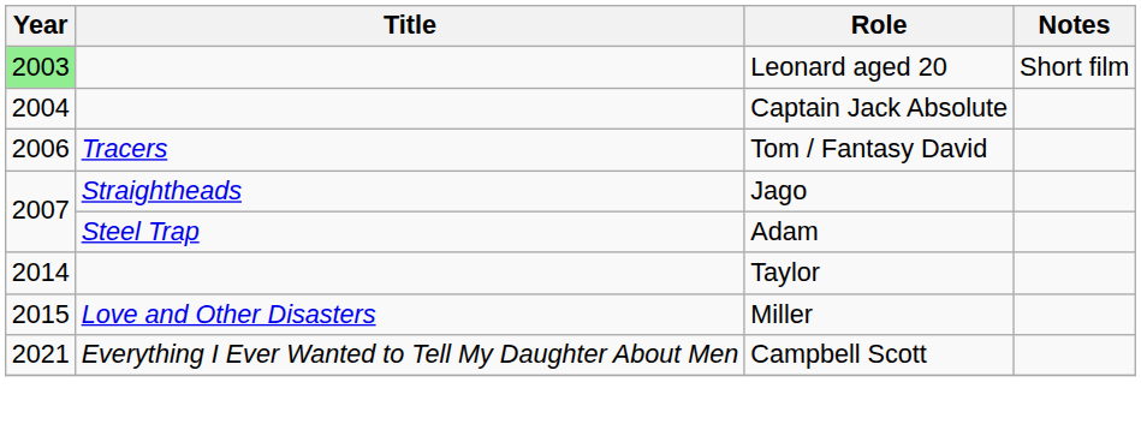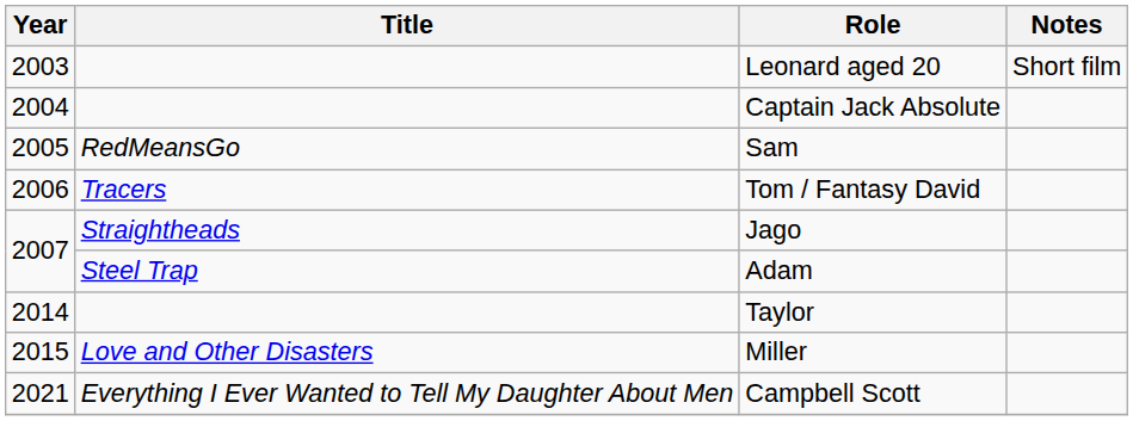 <table class="wikitable sortable">
 <tr>
 <th>Year</th>
 <th>Title</th>
 <th>Role</th>
 <th class="unsortable">Notes</th>
 </tr>
 <tr>
-<td style="background: lightgreen;">2003</td>
+<td>2003</td>
 <td><em></em></td>
 <td>Leonard aged 20</td>
 <td>Short film</td>
 </tr>
 <tr>
 <td>2004</td>
 <td><em></em></td>
 <td>Captain Jack Absolute</td>
+<td></td>
+</tr>
+<tr>
+<td>2005</td>
+<td><em>RedMeansGo</em></td>
+<td>Sam</td>
 <td></td>
 </tr>
 <tr>
 <td>2006</td>
 <td><em><a href='#'>Tracers</a></em></td>
 <td>Tom / Fantasy David</td>
 <td></td>
 </tr>
 <tr>
 <td rowspan="2">2007</td>
 <td><em><a href='#'>Straightheads</a></em></td>
 <td>Jago</td>
 <td></td>
 </tr>
 <tr>
 <td><em><a href='#'>Steel Trap</a></em></td>
 <td>Adam</td>
 <td></td>
 </tr>
 <tr>
 <td>2014</td>
 <td><em></em></td>
 <td>Taylor</td>
 <td></td>
 </tr>
 <tr>
 <td>2015</td>
 <td><em><a href='#'>Love and Other Disasters</a></em></td>
 <td>Miller</td>
 <td></td>
 </tr>
 <tr>
 <td>2021</td>
 <td><em>Everything I Ever Wanted to Tell My Daughter About Men</em></td>
 <td>Campbell Scott</td>
 <td></td>
 </tr>
 <tr>
 </tr>
 </table>
